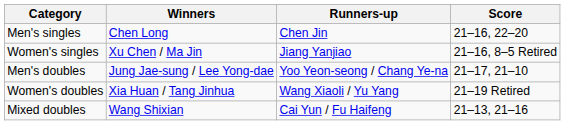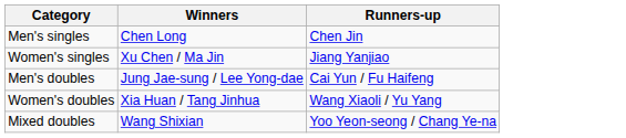 <table class=wikitable style="white-space:nowrap;">
 <tr>
 <th>Category</th>
 <th>Winners</th>
 <th>Runners-up</th>
-<th>Score</th>
 </tr>
 <tr>
 <td>Men's singles</td>
 <td> <a href='#'>Chen Long</a></td>
 <td> <a href='#'>Chen Jin</a></td>
-<td>21–16, 22–20</td>
 </tr>
 <tr>
 <td>Women's singles</td>
 <td> <a href='#'>Xu Chen</a> / <a href='#'>Ma Jin</a></td>
 <td> <a href='#'>Jiang Yanjiao</a></td>
-<td>21–16, 8–5 Retired</td>
 </tr>
 <tr>
 <td>Men's doubles</td>
 <td> <a href='#'>Jung Jae-sung</a> / <a href='#'>Lee Yong-dae</a></td>
-<td> <a href='#'>Yoo Yeon-seong</a> / <a href='#'>Chang Ye-na</a></td>
-<td>21–17, 21–10</td>
+<td> <a href='#'>Cai Yun</a> / <a href='#'>Fu Haifeng</a></td>
 </tr>
 <tr>
 <td>Women's doubles</td>
 <td> <a href='#'>Xia Huan</a> / <a href='#'>Tang Jinhua</a></td>
 <td> <a href='#'>Wang Xiaoli</a> / <a href='#'>Yu Yang</a></td>
-<td>21–19 Retired</td>
 </tr>
 <tr>
 <td>Mixed doubles</td>
 <td> <a href='#'>Wang Shixian</a></td>
-<td> <a href='#'>Cai Yun</a> / <a href='#'>Fu Haifeng</a></td>
-<td>21–13, 21–16</td>
+<td> <a href='#'>Yoo Yeon-seong</a> / <a href='#'>Chang Ye-na</a></td>
 </tr>
 </table>
